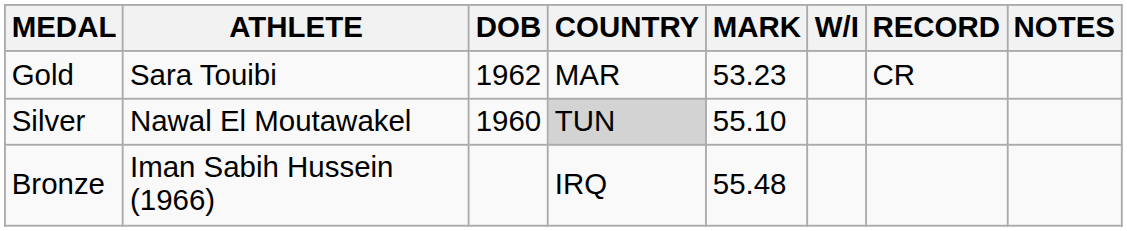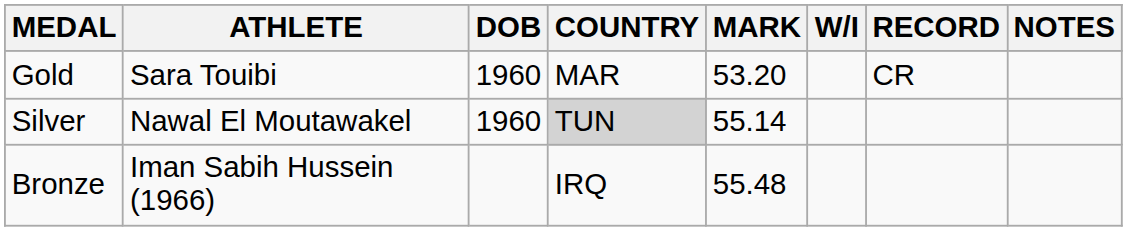 <table class="wikitable">
 <tr>
 <th>MEDAL</th>
 <th>ATHLETE</th>
 <th>DOB</th>
 <th>COUNTRY</th>
 <th>MARK</th>
 <th>W/I</th>
 <th>RECORD</th>
 <th>NOTES</th>
 </tr>
 <tr>
 <td>Gold</td>
 <td>Sara Touibi</td>
-<td>1962</td>
+<td>1960</td>
 <td>MAR</td>
-<td>53.23</td>
+<td>53.20</td>
 <td></td>
 <td>CR</td>
 <td></td>
 </tr>
 <tr>
 <td>Silver</td>
 <td>Nawal El Moutawakel</td>
 <td>1960</td>
 <td style="background: lightgrey;">TUN</td>
-<td>55.10</td>
+<td>55.14</td>
 <td></td>
 <td></td>
 <td></td>
 </tr>
 <tr>
 <td>Bronze</td>
 <td>Iman Sabih Hussein (1966)</td>
 <td></td>
 <td>IRQ</td>
 <td>55.48</td>
 <td></td>
 <td></td>
 <td></td>
 </tr>
 </table>
